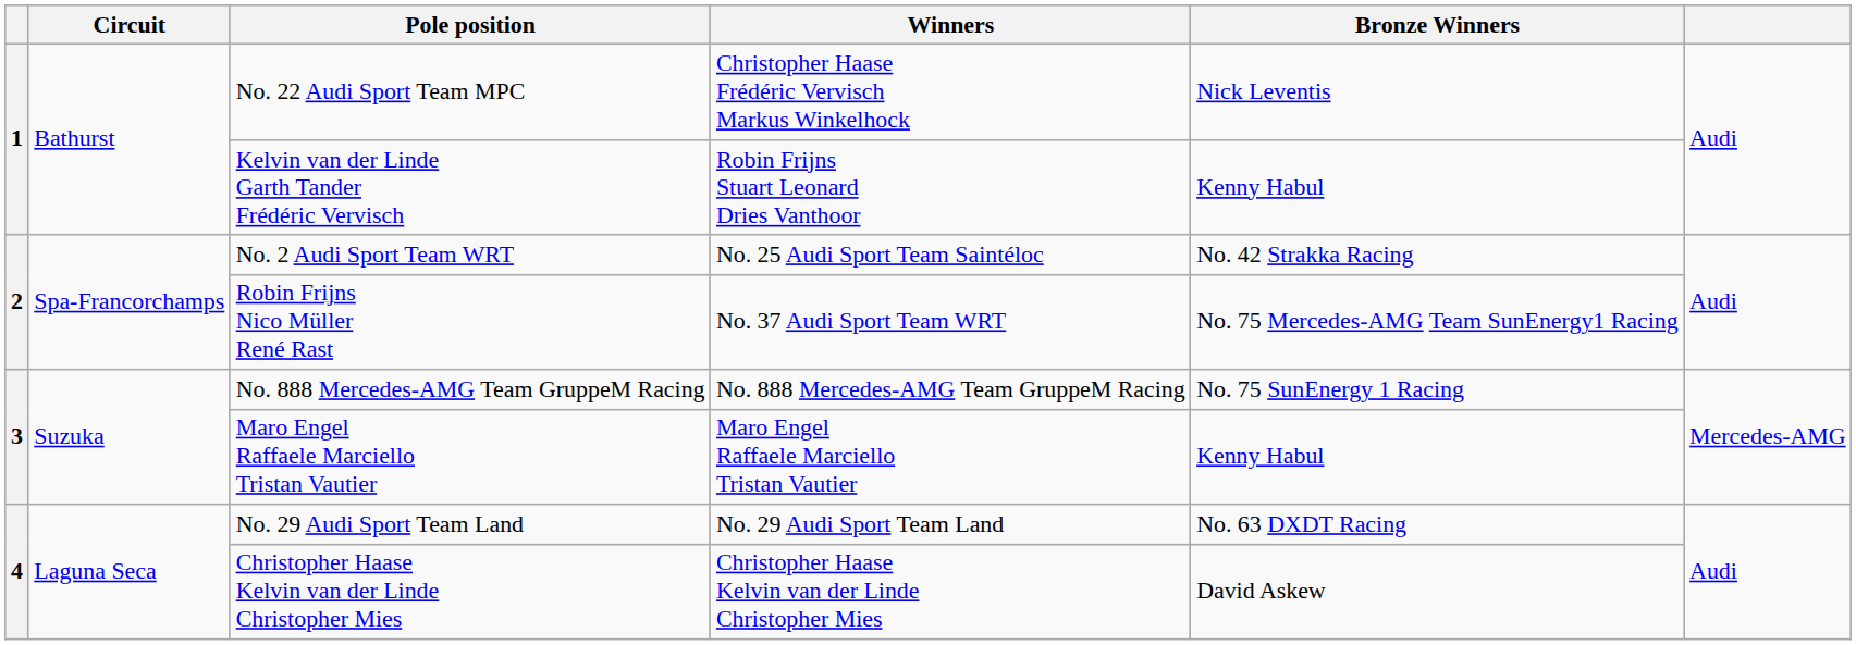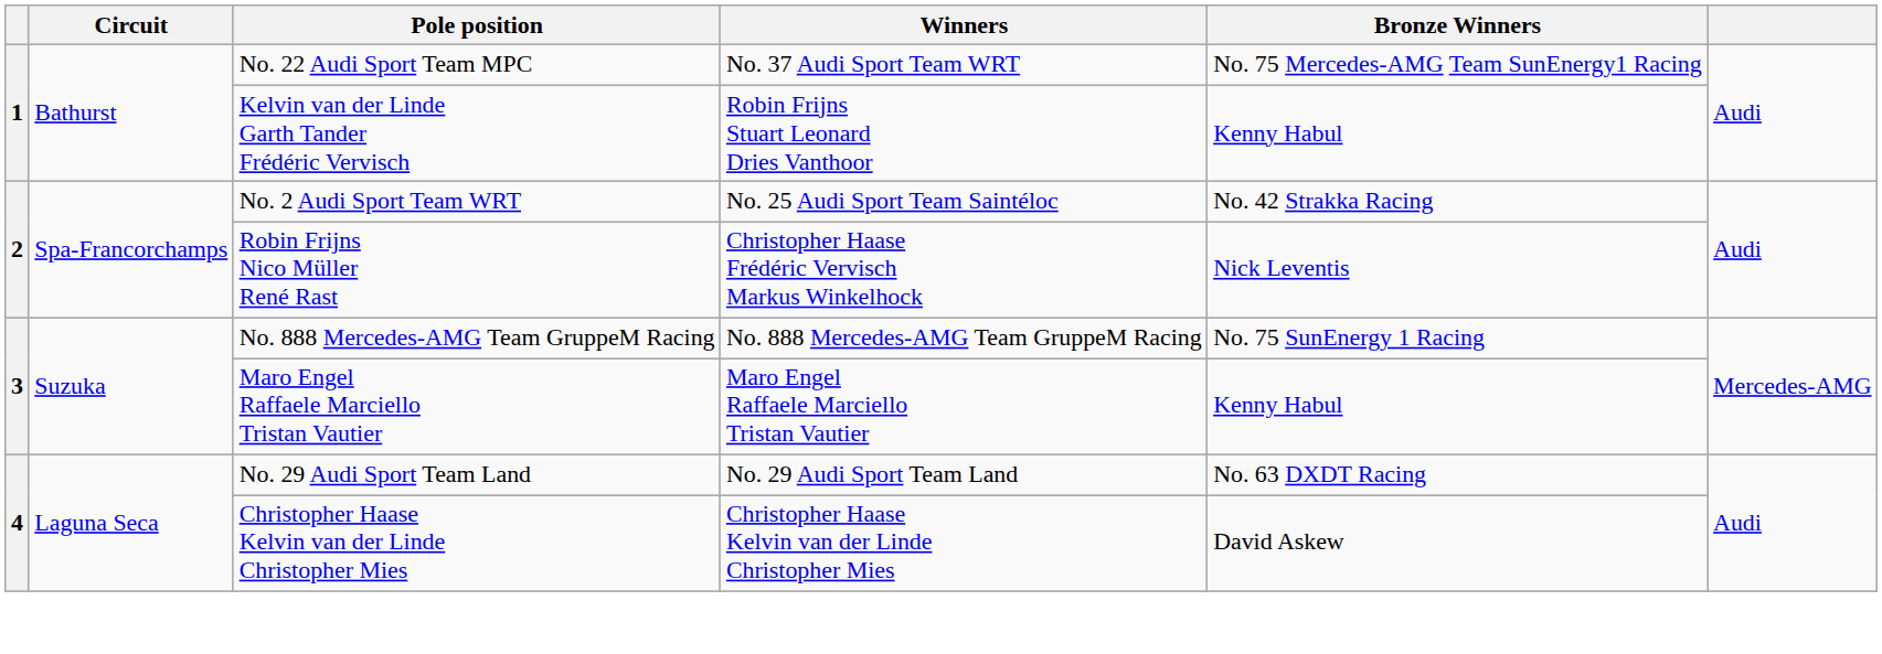 <table class="wikitable" style="font-size: 85%;">
 <tr>
 <th></th>
 <th>Circuit</th>
 <th>Pole position</th>
 <th> Winners</th>
 <th>Bronze Winners</th>
 <th></th>
 </tr>
 <tr>
 <th rowspan=2>1</th>
 <td rowspan=2> <a href='#'>Bathurst</a></td>
 <td> No. 22 <a href='#'>Audi Sport</a> Team MPC</td>
-<td> <a href='#'>Christopher Haase</a><br> <a href='#'>Frédéric Vervisch</a><br> <a href='#'>Markus Winkelhock</a></td>
-<td> <a href='#'>Nick Leventis</a></td>
+<td> No. 37 <a href='#'>Audi Sport Team WRT</a></td>
+<td> No. 75 <a href='#'>Mercedes-AMG</a> <a href='#'>Team SunEnergy1 Racing</a></td>
 <td rowspan=2><a href='#'>Audi</a></td>
 </tr>
 <tr>
 <td> <a href='#'>Kelvin van der Linde</a><br> <a href='#'>Garth Tander</a><br> <a href='#'>Frédéric Vervisch</a></td>
 <td> <a href='#'>Robin Frijns</a><br> <a href='#'>Stuart Leonard</a><br> <a href='#'>Dries Vanthoor</a></td>
 <td> <a href='#'>Kenny Habul</a></td>
 </tr>
 <tr>
 <th rowspan=2>2</th>
 <td rowspan=2> <a href='#'>Spa-Francorchamps</a></td>
 <td> No. 2 <a href='#'>Audi Sport Team WRT</a></td>
 <td> No. 25 <a href='#'>Audi Sport Team Saintéloc</a></td>
 <td> No. 42 <a href='#'>Strakka Racing</a></td>
 <td rowspan=2><a href='#'>Audi</a></td>
 </tr>
 <tr>
 <td> <a href='#'>Robin Frijns</a><br> <a href='#'>Nico Müller</a><br> <a href='#'>René Rast</a></td>
-<td> No. 37 <a href='#'>Audi Sport Team WRT</a></td>
-<td> No. 75 <a href='#'>Mercedes-AMG</a> <a href='#'>Team SunEnergy1 Racing</a></td>
+<td> <a href='#'>Christopher Haase</a><br> <a href='#'>Frédéric Vervisch</a><br> <a href='#'>Markus Winkelhock</a></td>
+<td> <a href='#'>Nick Leventis</a></td>
 </tr>
 <tr>
 <th rowspan=2>3</th>
 <td rowspan=2> <a href='#'>Suzuka</a></td>
 <td> No. 888 <a href='#'>Mercedes-AMG</a> Team GruppeM Racing</td>
 <td> No. 888 <a href='#'>Mercedes-AMG</a> Team GruppeM Racing</td>
 <td> No. 75 <a href='#'>SunEnergy 1 Racing</a></td>
 <td rowspan=2><a href='#'>Mercedes-AMG</a></td>
 </tr>
 <tr>
 <td> <a href='#'>Maro Engel</a><br> <a href='#'>Raffaele Marciello</a><br> <a href='#'>Tristan Vautier</a></td>
 <td> <a href='#'>Maro Engel</a><br> <a href='#'>Raffaele Marciello</a><br> <a href='#'>Tristan Vautier</a></td>
 <td> <a href='#'>Kenny Habul</a></td>
 </tr>
 <tr>
 <th rowspan=2>4</th>
 <td rowspan=2> <a href='#'>Laguna Seca</a></td>
 <td> No. 29 <a href='#'>Audi Sport</a> Team Land</td>
 <td> No. 29 <a href='#'>Audi Sport</a> Team Land</td>
 <td> No. 63 <a href='#'>DXDT Racing</a></td>
 <td rowspan=2><a href='#'>Audi</a></td>
 </tr>
 <tr>
 <td> <a href='#'>Christopher Haase</a><br> <a href='#'>Kelvin van der Linde</a><br> <a href='#'>Christopher Mies</a></td>
 <td> <a href='#'>Christopher Haase</a><br> <a href='#'>Kelvin van der Linde</a><br> <a href='#'>Christopher Mies</a></td>
 <td> David Askew</td>
 </tr>
 </table>
